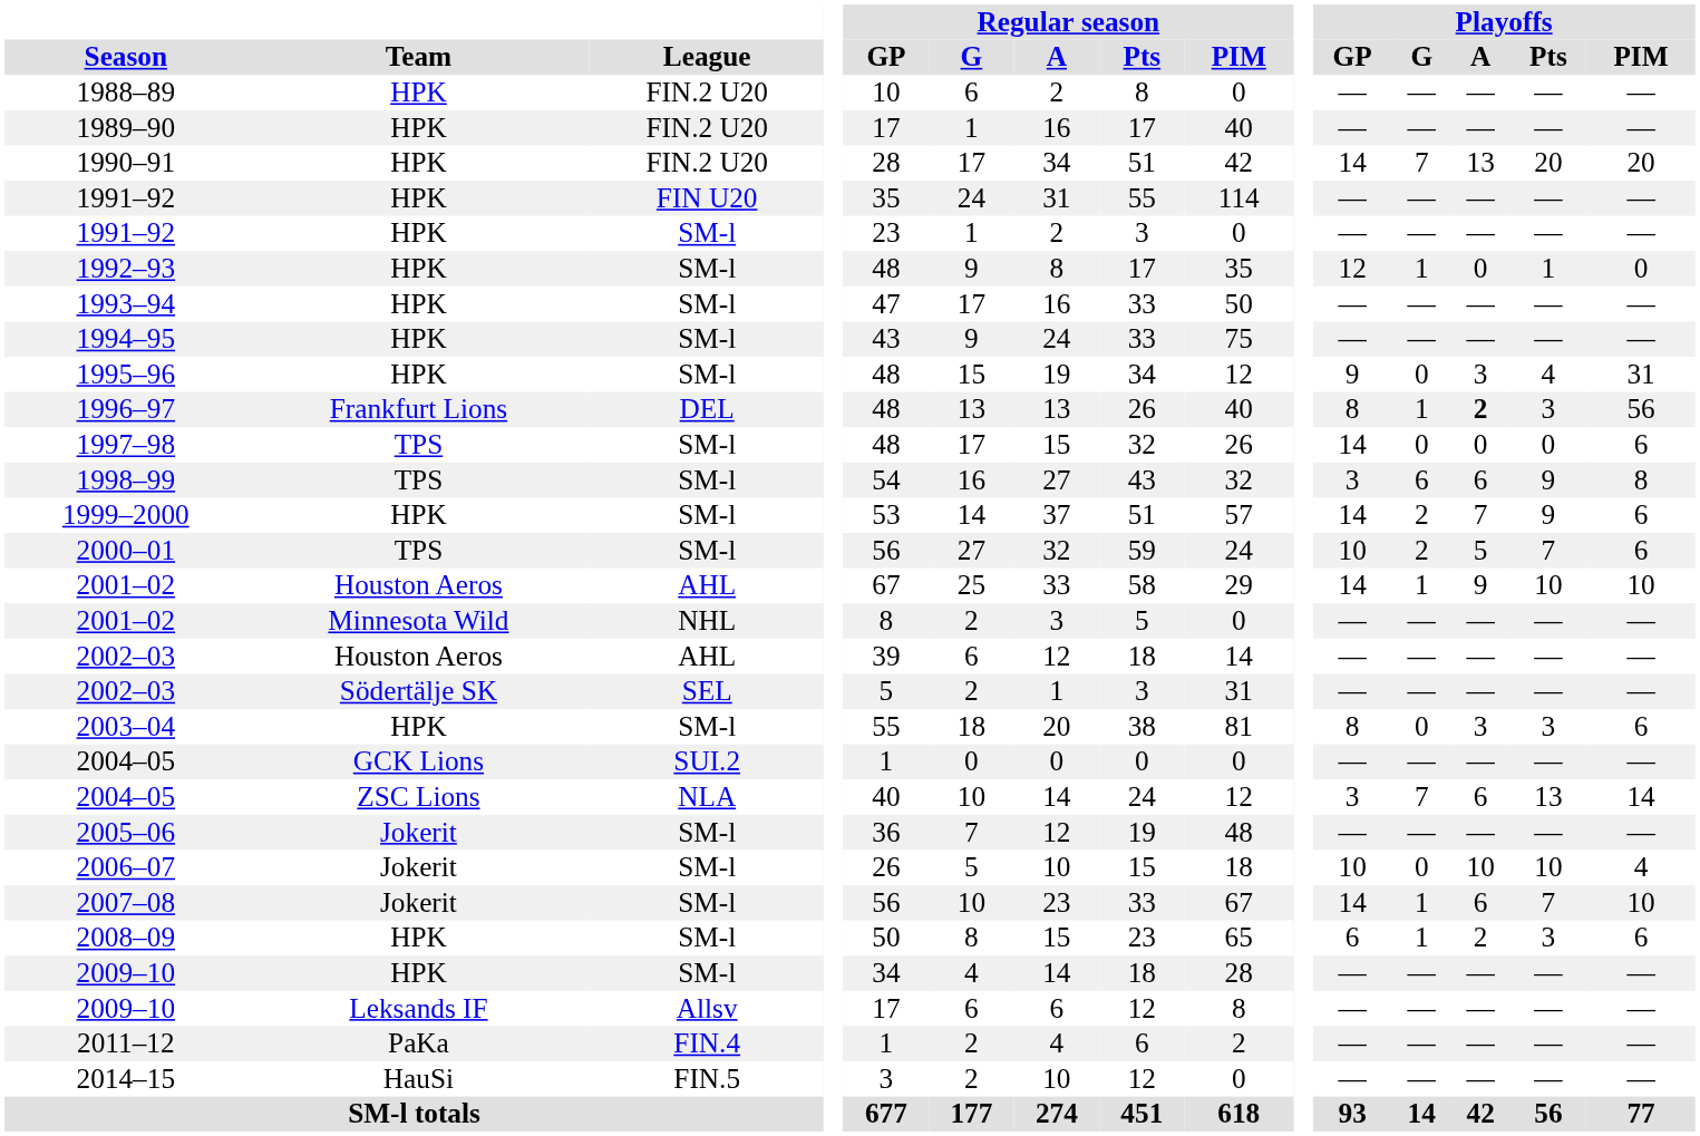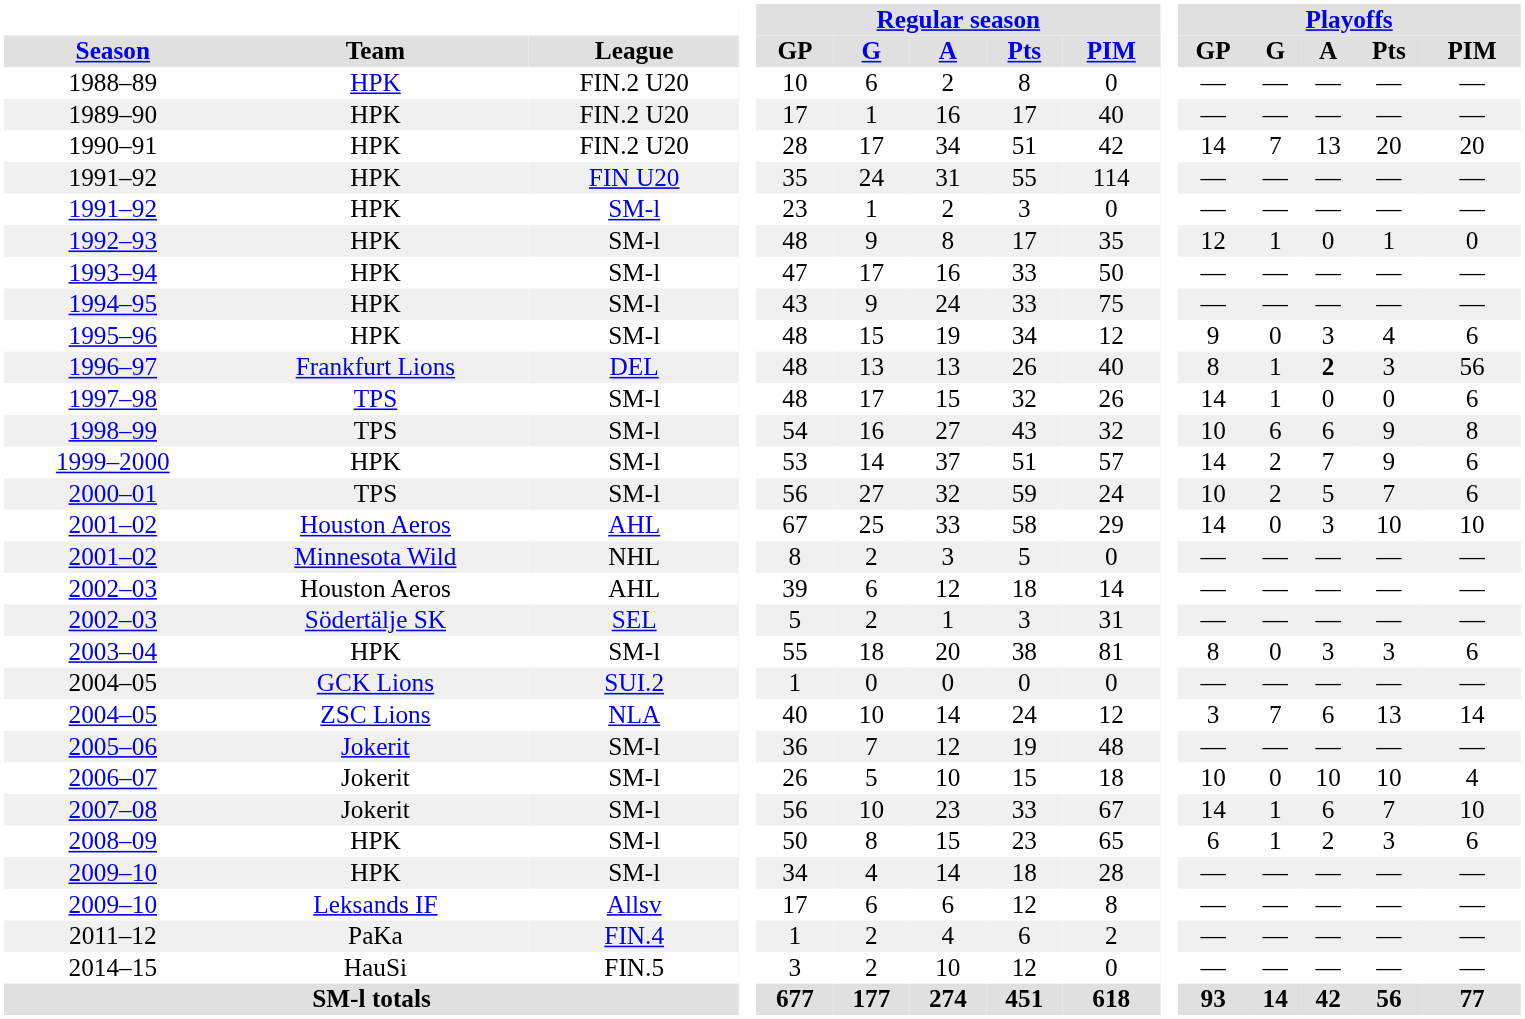 <table border="0" cellpadding="1" cellspacing="0" style="text-align:center; width:60em">
 <tr bgcolor="#e0e0e0">
 <th colspan="3" bgcolor="#ffffff"> </th>
 <th rowspan="99" bgcolor="#ffffff"> </th>
 <th colspan="5"><a href='#'>Regular season</a></th>
 <th rowspan="99" bgcolor="#ffffff"> </th>
 <th colspan="5"><a href='#'>Playoffs</a></th>
 </tr>
 <tr bgcolor="#e0e0e0">
 <th><a href='#'>Season</a></th>
 <th>Team</th>
 <th>League</th>
 <th>GP</th>
 <th><a href='#'>G</a></th>
 <th><a href='#'>A</a></th>
 <th><a href='#'>Pts</a></th>
 <th><a href='#'>PIM</a></th>
 <th>GP</th>
 <th>G</th>
 <th>A</th>
 <th>Pts</th>
 <th>PIM</th>
 </tr>
 <tr>
 <td>1988–89</td>
 <td><a href='#'>HPK</a></td>
 <td>FIN.2 U20</td>
 <td>10</td>
 <td>6</td>
 <td>2</td>
 <td>8</td>
 <td>0</td>
 <td>—</td>
 <td>—</td>
 <td>—</td>
 <td>—</td>
 <td>—</td>
 </tr>
 <tr bgcolor="#f0f0f0">
 <td>1989–90</td>
 <td>HPK</td>
 <td>FIN.2 U20</td>
 <td>17</td>
 <td>1</td>
 <td>16</td>
 <td>17</td>
 <td>40</td>
 <td>—</td>
 <td>—</td>
 <td>—</td>
 <td>—</td>
 <td>—</td>
 </tr>
 <tr>
 <td>1990–91</td>
 <td>HPK</td>
 <td>FIN.2 U20</td>
 <td>28</td>
 <td>17</td>
 <td>34</td>
 <td>51</td>
 <td>42</td>
 <td>14</td>
 <td>7</td>
 <td>13</td>
 <td>20</td>
 <td>20</td>
 </tr>
 <tr bgcolor="#f0f0f0">
 <td>1991–92</td>
 <td>HPK</td>
 <td><a href='#'>FIN U20</a></td>
 <td>35</td>
 <td>24</td>
 <td>31</td>
 <td>55</td>
 <td>114</td>
 <td>—</td>
 <td>—</td>
 <td>—</td>
 <td>—</td>
 <td>—</td>
 </tr>
 <tr>
 <td><a href='#'>1991–92</a></td>
 <td>HPK</td>
 <td><a href='#'>SM-l</a></td>
 <td>23</td>
 <td>1</td>
 <td>2</td>
 <td>3</td>
 <td>0</td>
 <td>—</td>
 <td>—</td>
 <td>—</td>
 <td>—</td>
 <td>—</td>
 </tr>
 <tr bgcolor="#f0f0f0">
 <td><a href='#'>1992–93</a></td>
 <td>HPK</td>
 <td>SM-l</td>
 <td>48</td>
 <td>9</td>
 <td>8</td>
 <td>17</td>
 <td>35</td>
 <td>12</td>
 <td>1</td>
 <td>0</td>
 <td>1</td>
 <td>0</td>
 </tr>
 <tr>
 <td><a href='#'>1993–94</a></td>
 <td>HPK</td>
 <td>SM-l</td>
 <td>47</td>
 <td>17</td>
 <td>16</td>
 <td>33</td>
 <td>50</td>
 <td>—</td>
 <td>—</td>
 <td>—</td>
 <td>—</td>
 <td>—</td>
 </tr>
 <tr bgcolor="#f0f0f0">
 <td><a href='#'>1994–95</a></td>
 <td>HPK</td>
 <td>SM-l</td>
 <td>43</td>
 <td>9</td>
 <td>24</td>
 <td>33</td>
 <td>75</td>
 <td>—</td>
 <td>—</td>
 <td>—</td>
 <td>—</td>
 <td>—</td>
 </tr>
 <tr>
 <td><a href='#'>1995–96</a></td>
 <td>HPK</td>
 <td>SM-l</td>
 <td>48</td>
 <td>15</td>
 <td>19</td>
 <td>34</td>
 <td>12</td>
 <td>9</td>
 <td>0</td>
 <td>3</td>
 <td>4</td>
-<td>31</td>
+<td>6</td>
 </tr>
 <tr bgcolor="#f0f0f0">
 <td><a href='#'>1996–97</a></td>
 <td><a href='#'>Frankfurt Lions</a></td>
 <td><a href='#'>DEL</a></td>
 <td>48</td>
 <td>13</td>
 <td>13</td>
 <td>26</td>
 <td>40</td>
 <td>8</td>
 <td>1</td>
 <td><strong>2</strong></td>
 <td>3</td>
 <td>56</td>
 </tr>
 <tr>
 <td><a href='#'>1997–98</a></td>
 <td><a href='#'>TPS</a></td>
 <td>SM-l</td>
 <td>48</td>
 <td>17</td>
 <td>15</td>
 <td>32</td>
 <td>26</td>
 <td>14</td>
-<td>0</td>
+<td>1</td>
 <td>0</td>
 <td>0</td>
 <td>6</td>
 </tr>
 <tr bgcolor="#f0f0f0">
 <td><a href='#'>1998–99</a></td>
 <td>TPS</td>
 <td>SM-l</td>
 <td>54</td>
 <td>16</td>
 <td>27</td>
 <td>43</td>
 <td>32</td>
-<td>3</td>
+<td>10</td>
 <td>6</td>
 <td>6</td>
 <td>9</td>
 <td>8</td>
 </tr>
 <tr>
 <td><a href='#'>1999–2000</a></td>
 <td>HPK</td>
 <td>SM-l</td>
 <td>53</td>
 <td>14</td>
 <td>37</td>
 <td>51</td>
 <td>57</td>
 <td>14</td>
 <td>2</td>
 <td>7</td>
 <td>9</td>
 <td>6</td>
 </tr>
 <tr bgcolor="#f0f0f0">
 <td><a href='#'>2000–01</a></td>
 <td>TPS</td>
 <td>SM-l</td>
 <td>56</td>
 <td>27</td>
 <td>32</td>
 <td>59</td>
 <td>24</td>
 <td>10</td>
 <td>2</td>
 <td>5</td>
 <td>7</td>
 <td>6</td>
 </tr>
 <tr>
 <td><a href='#'>2001–02</a></td>
 <td><a href='#'>Houston Aeros</a></td>
 <td><a href='#'>AHL</a></td>
 <td>67</td>
 <td>25</td>
 <td>33</td>
 <td>58</td>
 <td>29</td>
 <td>14</td>
-<td>1</td>
-<td>9</td>
+<td>0</td>
+<td>3</td>
 <td>10</td>
 <td>10</td>
 </tr>
 <tr bgcolor="#f0f0f0">
 <td><a href='#'>2001–02</a></td>
 <td><a href='#'>Minnesota Wild</a></td>
 <td>NHL</td>
 <td>8</td>
 <td>2</td>
 <td>3</td>
 <td>5</td>
 <td>0</td>
 <td>—</td>
 <td>—</td>
 <td>—</td>
 <td>—</td>
 <td>—</td>
 </tr>
 <tr>
 <td><a href='#'>2002–03</a></td>
 <td>Houston Aeros</td>
 <td>AHL</td>
 <td>39</td>
 <td>6</td>
 <td>12</td>
 <td>18</td>
 <td>14</td>
 <td>—</td>
 <td>—</td>
 <td>—</td>
 <td>—</td>
 <td>—</td>
 </tr>
 <tr bgcolor="#f0f0f0">
 <td><a href='#'>2002–03</a></td>
 <td><a href='#'>Södertälje SK</a></td>
 <td><a href='#'>SEL</a></td>
 <td>5</td>
 <td>2</td>
 <td>1</td>
 <td>3</td>
 <td>31</td>
 <td>—</td>
 <td>—</td>
 <td>—</td>
 <td>—</td>
 <td>—</td>
 </tr>
 <tr>
 <td><a href='#'>2003–04</a></td>
 <td>HPK</td>
 <td>SM-l</td>
 <td>55</td>
 <td>18</td>
 <td>20</td>
 <td>38</td>
 <td>81</td>
 <td>8</td>
 <td>0</td>
 <td>3</td>
 <td>3</td>
 <td>6</td>
 </tr>
 <tr bgcolor="#f0f0f0">
 <td>2004–05</td>
 <td><a href='#'>GCK Lions</a></td>
 <td><a href='#'>SUI.2</a></td>
 <td>1</td>
 <td>0</td>
 <td>0</td>
 <td>0</td>
 <td>0</td>
 <td>—</td>
 <td>—</td>
 <td>—</td>
 <td>—</td>
 <td>—</td>
 </tr>
 <tr>
 <td><a href='#'>2004–05</a></td>
 <td><a href='#'>ZSC Lions</a></td>
 <td><a href='#'>NLA</a></td>
 <td>40</td>
 <td>10</td>
 <td>14</td>
 <td>24</td>
 <td>12</td>
 <td>3</td>
 <td>7</td>
 <td>6</td>
 <td>13</td>
 <td>14</td>
 </tr>
 <tr bgcolor="#f0f0f0">
 <td><a href='#'>2005–06</a></td>
 <td><a href='#'>Jokerit</a></td>
 <td>SM-l</td>
 <td>36</td>
 <td>7</td>
 <td>12</td>
 <td>19</td>
 <td>48</td>
 <td>—</td>
 <td>—</td>
 <td>—</td>
 <td>—</td>
 <td>—</td>
 </tr>
 <tr>
 <td><a href='#'>2006–07</a></td>
 <td>Jokerit</td>
 <td>SM-l</td>
 <td>26</td>
 <td>5</td>
 <td>10</td>
 <td>15</td>
 <td>18</td>
 <td>10</td>
 <td>0</td>
 <td>10</td>
 <td>10</td>
 <td>4</td>
 </tr>
 <tr bgcolor="#f0f0f0">
 <td><a href='#'>2007–08</a></td>
 <td>Jokerit</td>
 <td>SM-l</td>
 <td>56</td>
 <td>10</td>
 <td>23</td>
 <td>33</td>
 <td>67</td>
 <td>14</td>
 <td>1</td>
 <td>6</td>
 <td>7</td>
 <td>10</td>
 </tr>
 <tr>
 <td><a href='#'>2008–09</a></td>
 <td>HPK</td>
 <td>SM-l</td>
 <td>50</td>
 <td>8</td>
 <td>15</td>
 <td>23</td>
 <td>65</td>
 <td>6</td>
 <td>1</td>
 <td>2</td>
 <td>3</td>
 <td>6</td>
 </tr>
 <tr bgcolor="#f0f0f0">
 <td><a href='#'>2009–10</a></td>
 <td>HPK</td>
 <td>SM-l</td>
 <td>34</td>
 <td>4</td>
 <td>14</td>
 <td>18</td>
 <td>28</td>
 <td>—</td>
 <td>—</td>
 <td>—</td>
 <td>—</td>
 <td>—</td>
 </tr>
 <tr>
 <td><a href='#'>2009–10</a></td>
 <td><a href='#'>Leksands IF</a></td>
 <td><a href='#'>Allsv</a></td>
 <td>17</td>
 <td>6</td>
 <td>6</td>
 <td>12</td>
 <td>8</td>
 <td>—</td>
 <td>—</td>
 <td>—</td>
 <td>—</td>
 <td>—</td>
 </tr>
 <tr bgcolor="#f0f0f0">
 <td>2011–12</td>
 <td>PaKa</td>
 <td><a href='#'>FIN.4</a></td>
 <td>1</td>
 <td>2</td>
 <td>4</td>
 <td>6</td>
 <td>2</td>
 <td>—</td>
 <td>—</td>
 <td>—</td>
 <td>—</td>
 <td>—</td>
 </tr>
 <tr>
 <td>2014–15</td>
 <td>HauSi</td>
 <td>FIN.5</td>
 <td>3</td>
 <td>2</td>
 <td>10</td>
 <td>12</td>
 <td>0</td>
 <td>—</td>
 <td>—</td>
 <td>—</td>
 <td>—</td>
 <td>—</td>
 </tr>
 <tr bgcolor="#e0e0e0">
 <th colspan="3">SM-l totals</th>
 <th>677</th>
 <th>177</th>
 <th>274</th>
 <th>451</th>
 <th>618</th>
 <th>93</th>
 <th>14</th>
 <th>42</th>
 <th>56</th>
 <th>77</th>
 </tr>
 </table>
